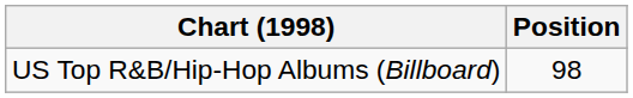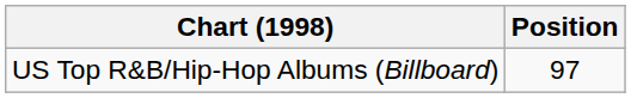 <table class="wikitable">
 <tr>
 <th>Chart (1998)</th>
 <th>Position</th>
 </tr>
 <tr>
 <td>US Top R&B/Hip-Hop Albums (<em>Billboard</em>)</td>
-<td align="center">98</td>
+<td align="center">97</td>
 </tr>
 </table>
